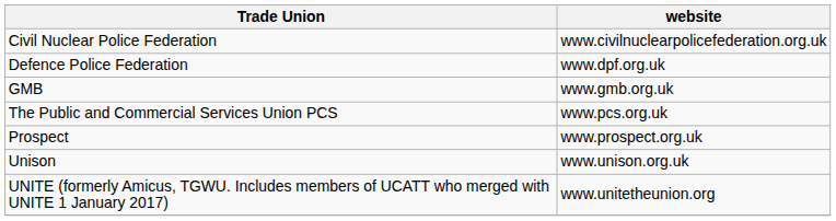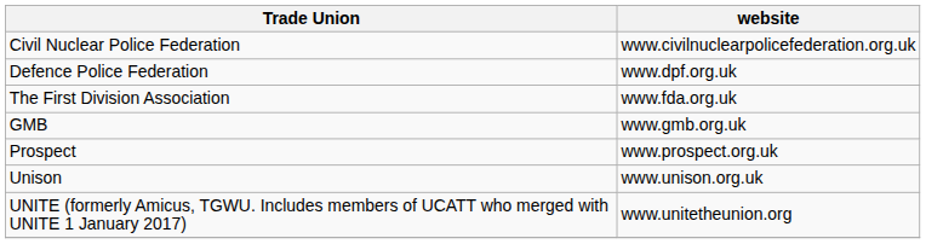 <table class="wikitable">
 <tr>
 <th>Trade Union</th>
 <th>website</th>
 </tr>
 <tr>
 <td>Civil Nuclear Police Federation</td>
 <td>www.civilnuclearpolicefederation.org.uk</td>
 </tr>
 <tr>
 <td>Defence Police Federation</td>
 <td>www.dpf.org.uk</td>
 </tr>
 <tr>
+<td>The First Division Association</td>
+<td>www.fda.org.uk</td>
+</tr>
+<tr>
 <td>GMB</td>
 <td>www.gmb.org.uk</td>
-</tr>
-<tr>
-<td>The Public and Commercial Services Union PCS</td>
-<td>www.pcs.org.uk</td>
 </tr>
 <tr>
 <td>Prospect</td>
 <td>www.prospect.org.uk</td>
 </tr>
 <tr>
 <td>Unison</td>
 <td>www.unison.org.uk</td>
 </tr>
 <tr>
 <td>UNITE (formerly Amicus, TGWU. Includes members of UCATT who merged with UNITE 1 January 2017)</td>
 <td>www.unitetheunion.org</td>
 </tr>
 <tr>
 </tr>
 </table>
